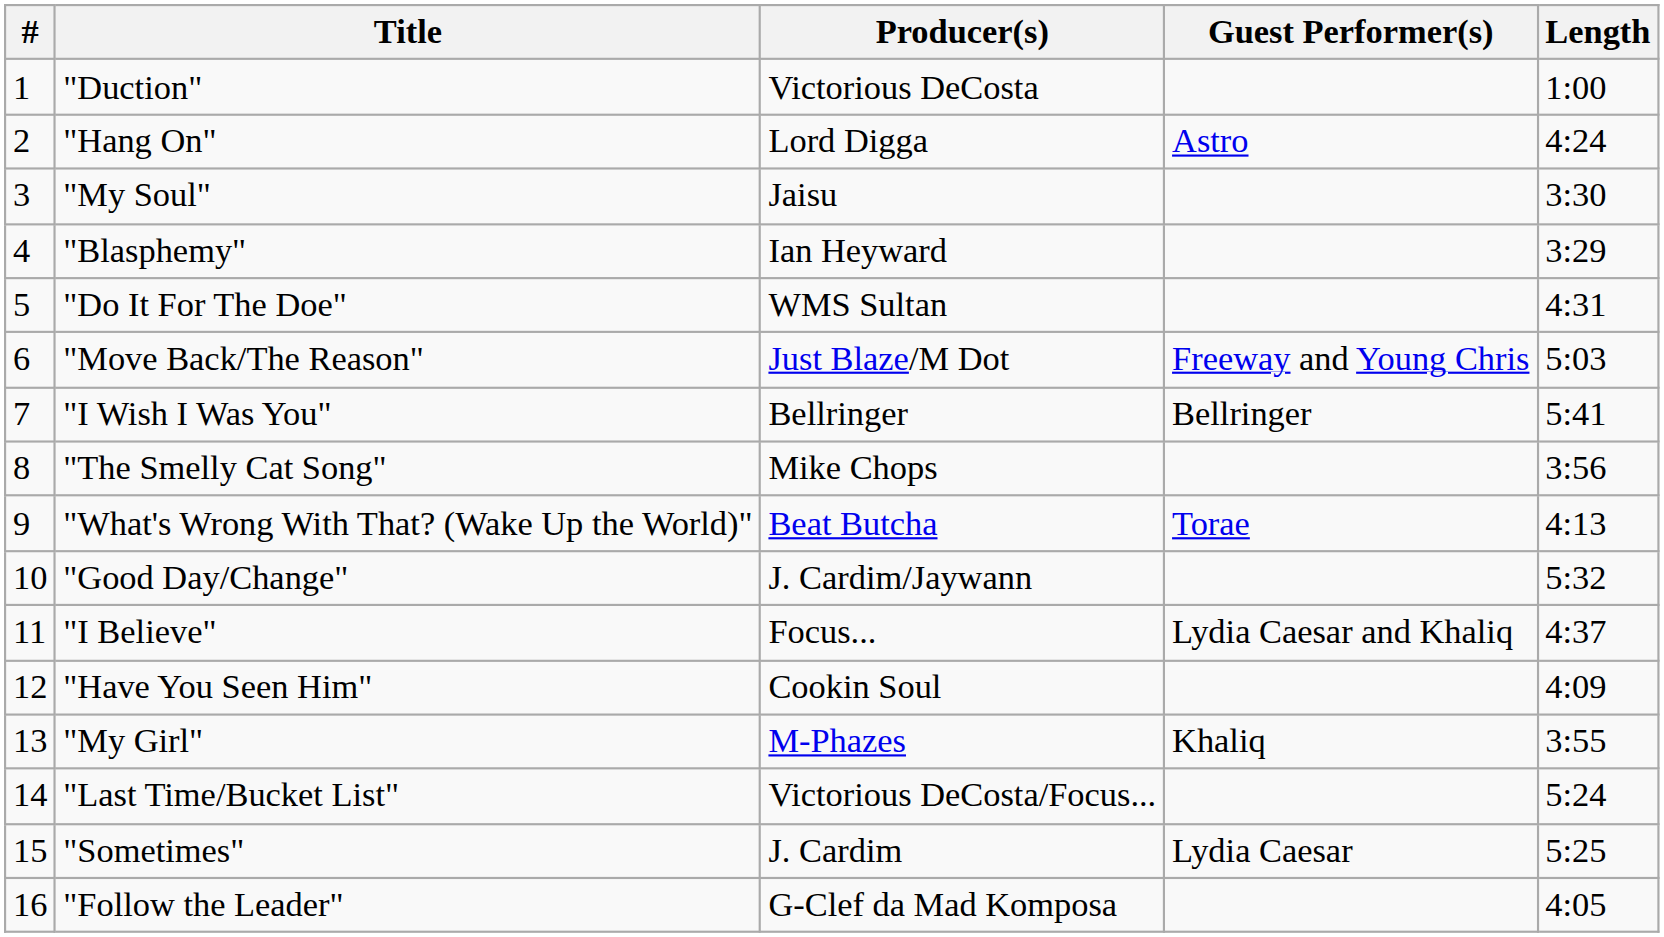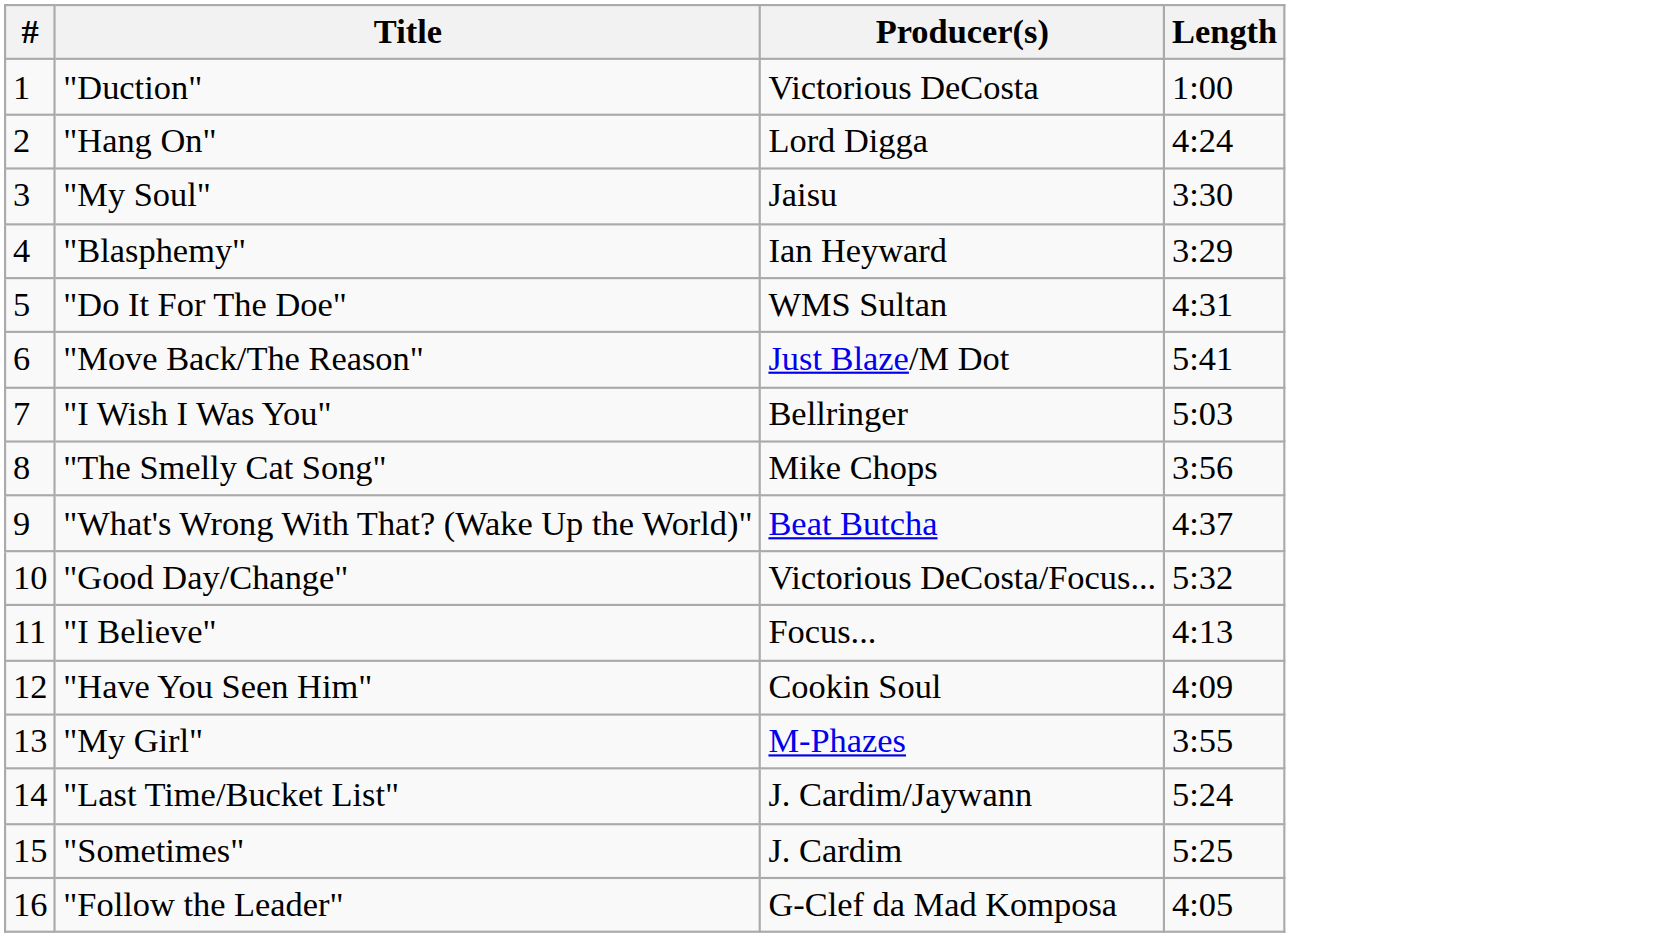 <table class="wikitable">
 <tr>
 <th>#</th>
 <th>Title</th>
 <th>Producer(s)</th>
-<th>Guest Performer(s)</th>
 <th>Length</th>
 </tr>
 <tr>
 <td>1</td>
 <td>"Duction"</td>
 <td>Victorious DeCosta</td>
-<td></td>
 <td>1:00</td>
 </tr>
 <tr>
 <td>2</td>
 <td>"Hang On"</td>
 <td>Lord Digga</td>
-<td><a href='#'>Astro</a></td>
 <td>4:24</td>
 </tr>
 <tr>
 <td>3</td>
 <td>"My Soul"</td>
 <td>Jaisu</td>
-<td></td>
 <td>3:30</td>
 </tr>
 <tr>
 <td>4</td>
 <td>"Blasphemy"</td>
 <td>Ian Heyward</td>
-<td></td>
 <td>3:29</td>
 </tr>
 <tr>
 <td>5</td>
 <td>"Do It For The Doe"</td>
 <td>WMS Sultan</td>
-<td></td>
 <td>4:31</td>
 </tr>
 <tr>
 <td>6</td>
 <td>"Move Back/The Reason"</td>
 <td><a href='#'>Just Blaze</a>/M Dot</td>
-<td><a href='#'>Freeway</a> and <a href='#'>Young Chris</a></td>
-<td>5:03</td>
+<td>5:41</td>
 </tr>
 <tr>
 <td>7</td>
 <td>"I Wish I Was You"</td>
 <td>Bellringer</td>
-<td>Bellringer</td>
-<td>5:41</td>
+<td>5:03</td>
 </tr>
 <tr>
 <td>8</td>
 <td>"The Smelly Cat Song"</td>
 <td>Mike Chops</td>
-<td></td>
 <td>3:56</td>
 </tr>
 <tr>
 <td>9</td>
 <td>"What's Wrong With That? (Wake Up the World)"</td>
 <td><a href='#'>Beat Butcha</a></td>
-<td><a href='#'>Torae</a></td>
-<td>4:13</td>
+<td>4:37</td>
 </tr>
 <tr>
 <td>10</td>
 <td>"Good Day/Change"</td>
-<td>J. Cardim/Jaywann</td>
-<td></td>
+<td>Victorious DeCosta/Focus...</td>
 <td>5:32</td>
 </tr>
 <tr>
 <td>11</td>
 <td>"I Believe"</td>
 <td>Focus...</td>
-<td>Lydia Caesar and Khaliq</td>
-<td>4:37</td>
+<td>4:13</td>
 </tr>
 <tr>
 <td>12</td>
 <td>"Have You Seen Him"</td>
 <td>Cookin Soul</td>
-<td></td>
 <td>4:09</td>
 </tr>
 <tr>
 <td>13</td>
 <td>"My Girl"</td>
 <td><a href='#'>M-Phazes</a></td>
-<td>Khaliq</td>
 <td>3:55</td>
 </tr>
 <tr>
 <td>14</td>
 <td>"Last Time/Bucket List"</td>
-<td>Victorious DeCosta/Focus...</td>
-<td></td>
+<td>J. Cardim/Jaywann</td>
 <td>5:24</td>
 </tr>
 <tr>
 <td>15</td>
 <td>"Sometimes"</td>
 <td>J. Cardim</td>
-<td>Lydia Caesar</td>
 <td>5:25</td>
 </tr>
 <tr>
 <td>16</td>
 <td>"Follow the Leader"</td>
 <td>G-Clef da Mad Komposa</td>
-<td></td>
 <td>4:05</td>
 </tr>
 </table>
